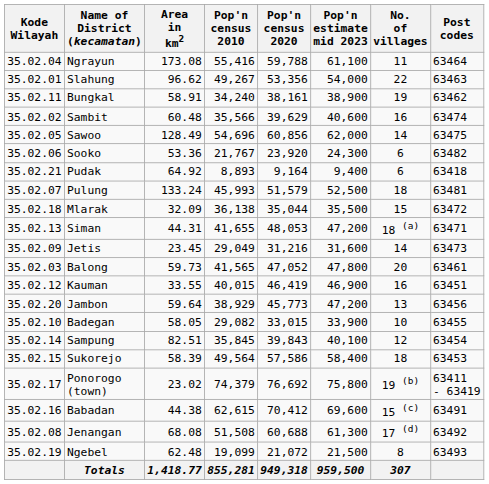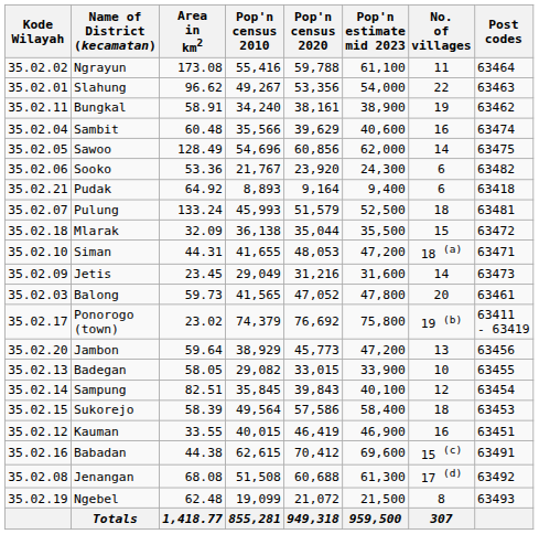 <table class="sortable wikitable">
 <tr>
 <th>Kode <br>Wilayah</th>
 <th>Name of<br>District<br>(<em>kecamatan</em>)</th>
 <th>Area <br> in<br> km<sup>2</sup></th>
 <th>Pop'n<br>census<br>2010</th>
 <th>Pop'n<br>census<br>2020</th>
 <th>Pop'n<br>estimate<br>mid 2023</th>
 <th>No.<br>of<br>villages</th>
 <th>Post<br>codes</th>
 </tr>
 <tr>
-<td align="center">35.02.04</td>
+<td align="center">35.02.02</td>
 <td>Ngrayun</td>
 <td align="right">173.08</td>
 <td align="right">55,416</td>
 <td align="right">59,788</td>
 <td align="right">61,100</td>
 <td align="center">11</td>
 <td>63464</td>
 </tr>
 <tr>
 <td align="center">35.02.01</td>
 <td>Slahung</td>
 <td align="right">96.62</td>
 <td align="right">49,267</td>
 <td align="right">53,356</td>
 <td align="right">54,000</td>
 <td align="center">22</td>
 <td>63463</td>
 </tr>
 <tr>
 <td align="center">35.02.11</td>
 <td>Bungkal</td>
 <td align="right">58.91</td>
 <td align="right">34,240</td>
 <td align="right">38,161</td>
 <td align="right">38,900</td>
 <td align="center">19</td>
 <td>63462</td>
 </tr>
 <tr>
-<td align="center">35.02.02</td>
+<td align="center">35.02.04</td>
 <td>Sambit</td>
 <td align="right">60.48</td>
 <td align="right">35,566</td>
 <td align="right">39,629</td>
 <td align="right">40,600</td>
 <td align="center">16</td>
 <td>63474</td>
 </tr>
 <tr>
 <td align="center">35.02.05</td>
 <td>Sawoo</td>
 <td align="right">128.49</td>
 <td align="right">54,696</td>
 <td align="right">60,856</td>
 <td align="right">62,000</td>
 <td align="center">14</td>
 <td>63475</td>
 </tr>
 <tr>
 <td align="center">35.02.06</td>
 <td>Sooko</td>
 <td align="right">53.36</td>
 <td align="right">21,767</td>
 <td align="right">23,920</td>
 <td align="right">24,300</td>
 <td align="center">6</td>
 <td>63482</td>
 </tr>
 <tr>
 <td align="center">35.02.21</td>
 <td>Pudak</td>
 <td align="right">64.92</td>
 <td align="right">8,893</td>
 <td align="right">9,164</td>
 <td align="right">9,400</td>
 <td align="center">6</td>
 <td>63418</td>
 </tr>
 <tr>
 <td align="center">35.02.07</td>
 <td>Pulung</td>
 <td align="right">133.24</td>
 <td align="right">45,993</td>
 <td align="right">51,579</td>
 <td align="right">52,500</td>
 <td align="center">18</td>
 <td>63481</td>
 </tr>
 <tr>
 <td align="center">35.02.18</td>
 <td>Mlarak</td>
 <td align="right">32.09</td>
 <td align="right">36,138</td>
 <td align="right">35,044</td>
 <td align="right">35,500</td>
 <td align="center">15</td>
 <td>63472</td>
 </tr>
 <tr>
-<td align="center">35.02.13</td>
+<td align="center">35.02.10</td>
 <td>Siman</td>
 <td align="right">44.31</td>
 <td align="right">41,655</td>
 <td align="right">48,053</td>
 <td align="right">47,200</td>
 <td align="center">18 <sup>(a)</sup></td>
 <td>63471</td>
 </tr>
 <tr>
 <td align="center">35.02.09</td>
 <td>Jetis</td>
 <td align="right">23.45</td>
 <td align="right">29,049</td>
 <td align="right">31,216</td>
 <td align="right">31,600</td>
 <td align="center">14</td>
 <td>63473</td>
 </tr>
 <tr>
 <td align="center">35.02.03</td>
 <td>Balong</td>
 <td align="right">59.73</td>
 <td align="right">41,565</td>
 <td align="right">47,052</td>
 <td align="right">47,800</td>
 <td align="center">20</td>
 <td>63461</td>
 </tr>
 <tr>
-<td align="center">35.02.12</td>
-<td>Kauman</td>
-<td align="right">33.55</td>
-<td align="right">40,015</td>
-<td align="right">46,419</td>
-<td align="right">46,900</td>
-<td align="center">16</td>
-<td>63451</td>
+<td align="center">35.02.17</td>
+<td>Ponorogo <br>(town)</td>
+<td align="right">23.02</td>
+<td align="right">74,379</td>
+<td align="right">76,692</td>
+<td align="right">75,800</td>
+<td align="center">19 <sup>(b)</sup></td>
+<td>63411<br>- 63419</td>
 </tr>
 <tr>
 <td align="center">35.02.20</td>
 <td>Jambon</td>
 <td align="right">59.64</td>
 <td align="right">38,929</td>
 <td align="right">45,773</td>
 <td align="right">47,200</td>
 <td align="center">13</td>
 <td>63456</td>
 </tr>
 <tr>
-<td align="center">35.02.10</td>
+<td align="center">35.02.13</td>
 <td>Badegan</td>
 <td align="right">58.05</td>
 <td align="right">29,082</td>
 <td align="right">33,015</td>
 <td align="right">33,900</td>
 <td align="center">10</td>
 <td>63455</td>
 </tr>
 <tr>
 <td align="center">35.02.14</td>
 <td>Sampung</td>
 <td align="right">82.51</td>
 <td align="right">35,845</td>
 <td align="right">39,843</td>
 <td align="right">40,100</td>
 <td align="center">12</td>
 <td>63454</td>
 </tr>
 <tr>
 <td align="center">35.02.15</td>
 <td>Sukorejo</td>
 <td align="right">58.39</td>
 <td align="right">49,564</td>
 <td align="right">57,586</td>
 <td align="right">58,400</td>
 <td align="center">18</td>
 <td>63453</td>
 </tr>
 <tr>
-<td align="center">35.02.17</td>
-<td>Ponorogo <br>(town)</td>
-<td align="right">23.02</td>
-<td align="right">74,379</td>
-<td align="right">76,692</td>
-<td align="right">75,800</td>
-<td align="center">19 <sup>(b)</sup></td>
-<td>63411<br>- 63419</td>
+<td align="center">35.02.12</td>
+<td>Kauman</td>
+<td align="right">33.55</td>
+<td align="right">40,015</td>
+<td align="right">46,419</td>
+<td align="right">46,900</td>
+<td align="center">16</td>
+<td>63451</td>
 </tr>
 <tr>
 <td align="center">35.02.16</td>
 <td>Babadan</td>
 <td align="right">44.38</td>
 <td align="right">62,615</td>
 <td align="right">70,412</td>
 <td align="right">69,600</td>
 <td align="center">15 <sup>(c)</sup></td>
 <td>63491</td>
 </tr>
 <tr>
 <td align="center">35.02.08</td>
 <td>Jenangan</td>
 <td align="right">68.08</td>
 <td align="right">51,508</td>
 <td align="right">60,688</td>
 <td align="right">61,300</td>
 <td align="center">17 <sup>(d)</sup></td>
 <td>63492</td>
 </tr>
 <tr>
 <td align="center">35.02.19</td>
 <td>Ngebel</td>
 <td align="right">62.48</td>
 <td align="right">19,099</td>
 <td align="right">21,072</td>
 <td align="right">21,500</td>
 <td align="center">8</td>
 <td>63493</td>
 </tr>
 <tr>
 <th></th>
 <th><strong><em>Totals</em></strong></th>
 <th align="right"><em>1,418.77</em></th>
 <th align="right"><em>855,281</em></th>
 <th align="right"><em>949,318</em></th>
 <th align="right"><em>959,500</em></th>
 <th align="center"><em>307</em></th>
 <th></th>
 </tr>
 </table>
